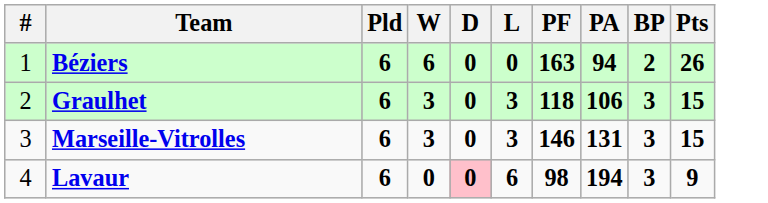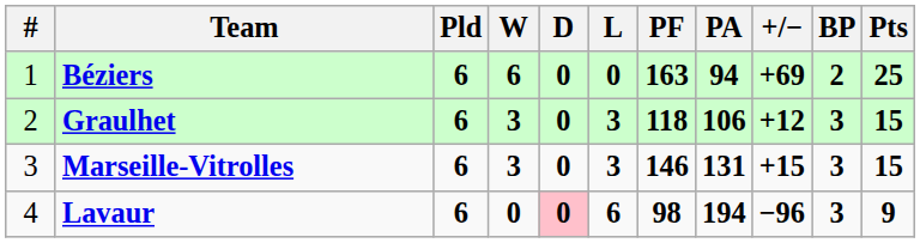 <table class="wikitable" style="text-align: center;">
 <tr>
 <th width="20">#</th>
 <th width="200">Team</th>
 <th width="20">Pld</th>
 <th width="20">W</th>
 <th width="20">D</th>
 <th width="20">L</th>
 <th width="20">PF</th>
 <th width="20">PA</th>
+<th width="25">+/−</th>
 <th width="20">BP</th>
 <th width="20">Pts</th>
 </tr>
 <tr bgcolor=#ccffcc align=center>
 <td>1</td>
 <td align=left><strong><a href='#'>Béziers</a></strong></td>
 <td><strong>6</strong></td>
 <td><strong>6</strong></td>
 <td><strong>0</strong></td>
 <td><strong>0</strong></td>
 <td><strong>163</strong></td>
 <td><strong>94</strong></td>
+<td><strong>+69</strong></td>
 <td><strong>2</strong></td>
-<td><strong>26</strong></td>
+<td><strong>25</strong></td>
 </tr>
 <tr bgcolor=#ccffcc align=center>
 <td>2</td>
 <td align=left><strong><a href='#'>Graulhet</a></strong></td>
 <td><strong>6</strong></td>
 <td><strong>3</strong></td>
 <td><strong>0</strong></td>
 <td><strong>3</strong></td>
 <td><strong>118</strong></td>
 <td><strong>106</strong></td>
+<td><strong>+12</strong></td>
 <td><strong>3</strong></td>
 <td><strong>15</strong></td>
 </tr>
 <tr align=center>
 <td>3</td>
 <td align=left><strong><a href='#'>Marseille-Vitrolles</a></strong></td>
 <td><strong>6</strong></td>
 <td><strong>3</strong></td>
 <td><strong>0</strong></td>
 <td><strong>3</strong></td>
 <td><strong>146</strong></td>
 <td><strong>131</strong></td>
+<td><strong>+15</strong></td>
 <td><strong>3</strong></td>
 <td><strong>15</strong></td>
 </tr>
 <tr align=center>
 <td>4</td>
 <td align=left><strong><a href='#'>Lavaur</a></strong></td>
 <td><strong>6</strong></td>
 <td><strong>0</strong></td>
 <td style="background: pink;"><strong>0</strong></td>
 <td><strong>6</strong></td>
 <td><strong>98</strong></td>
 <td><strong>194</strong></td>
+<td><strong>−96</strong></td>
 <td><strong>3</strong></td>
 <td><strong>9</strong></td>
 </tr>
 </table>
